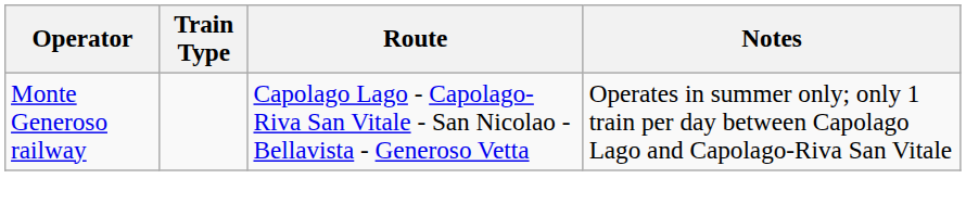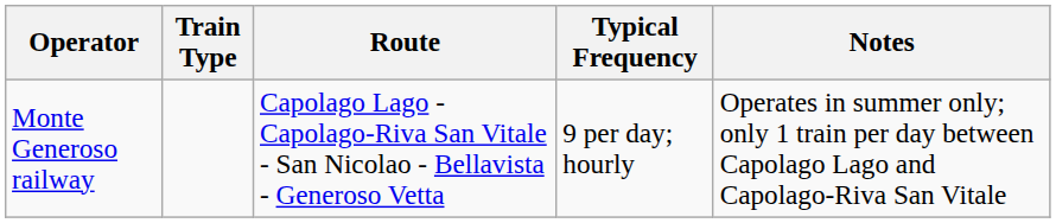 <table class="wikitable vatop">
 <tr>
 <th>Operator</th>
 <th>Train Type</th>
 <th>Route</th>
+<th>Typical Frequency</th>
 <th>Notes</th>
 </tr>
 <tr>
 <td><a href='#'>Monte Generoso railway</a></td>
 <td></td>
 <td><a href='#'>Capolago Lago</a> - <a href='#'>Capolago-Riva San Vitale</a> - San Nicolao - <a href='#'>Bellavista</a> - <a href='#'>Generoso Vetta</a></td>
+<td>9 per day; hourly</td>
 <td>Operates in summer only; only 1 train per day between Capolago Lago and Capolago-Riva San Vitale</td>
 </tr>
 </table>
